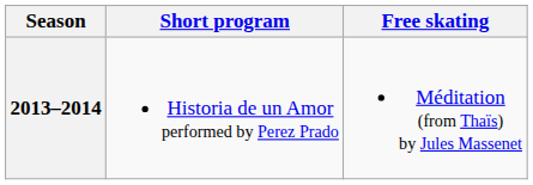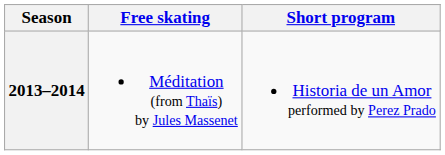 <table class=wikitable style=text-align:center>
 <tr>
 <th>Season</th>
+<th><a href='#'>Free skating</a></th>
 <th><a href='#'>Short program</a></th>
-<th><a href='#'>Free skating</a></th>
 </tr>
 <tr>
 <th>2013–2014 <br> </th>
+<td><br><ul><li><a href='#'>Méditation</a> <br><small> (from <a href='#'>Thaïs</a>) <br> by <a href='#'>Jules Massenet</a> </small></li></ul></td>
 <td><br><ul><li><a href='#'>Historia de un Amor</a> <br><small> performed by <a href='#'>Perez Prado</a> </small></li></ul></td>
-<td><br><ul><li><a href='#'>Méditation</a> <br><small> (from <a href='#'>Thaïs</a>) <br> by <a href='#'>Jules Massenet</a> </small></li></ul></td>
 </tr>
 </table>
